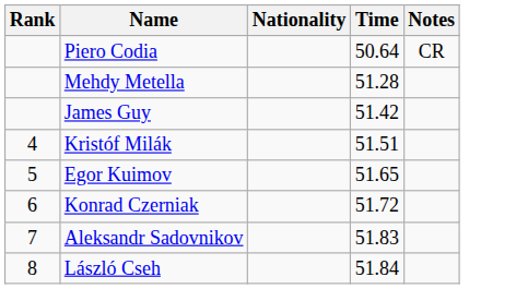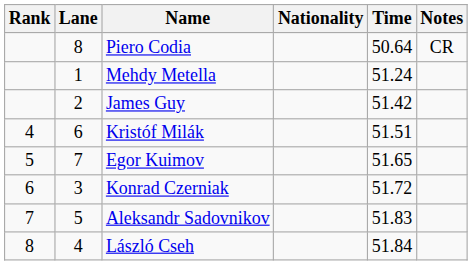 <table class="wikitable sortable" style="text-align:center">
 <tr>
 <th>Rank</th>
+<th>Lane</th>
 <th>Name</th>
 <th>Nationality</th>
 <th>Time</th>
 <th>Notes</th>
 </tr>
 <tr>
 <td></td>
+<td>8</td>
 <td align=left><a href='#'>Piero Codia</a></td>
 <td align=left></td>
 <td>50.64</td>
 <td>CR</td>
 </tr>
 <tr>
 <td></td>
+<td>1</td>
 <td align=left><a href='#'>Mehdy Metella</a></td>
 <td align=left></td>
-<td>51.28</td>
+<td>51.24</td>
 <td></td>
 </tr>
 <tr>
 <td></td>
+<td>2</td>
 <td align=left><a href='#'>James Guy</a></td>
 <td align=left></td>
 <td>51.42</td>
 <td></td>
 </tr>
 <tr>
 <td>4</td>
+<td>6</td>
 <td align=left><a href='#'>Kristóf Milák</a></td>
 <td align=left></td>
 <td>51.51</td>
 <td></td>
 </tr>
 <tr>
 <td>5</td>
+<td>7</td>
 <td align=left><a href='#'>Egor Kuimov</a></td>
 <td align=left></td>
 <td>51.65</td>
 <td></td>
 </tr>
 <tr>
 <td>6</td>
+<td>3</td>
 <td align=left><a href='#'>Konrad Czerniak</a></td>
 <td align=left></td>
 <td>51.72</td>
 <td></td>
 </tr>
 <tr>
 <td>7</td>
+<td>5</td>
 <td align=left><a href='#'>Aleksandr Sadovnikov</a></td>
 <td align=left></td>
 <td>51.83</td>
 <td></td>
 </tr>
 <tr>
 <td>8</td>
+<td>4</td>
 <td align=left><a href='#'>László Cseh</a></td>
 <td align=left></td>
 <td>51.84</td>
 <td></td>
 </tr>
 </table>
